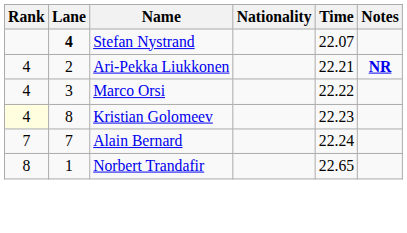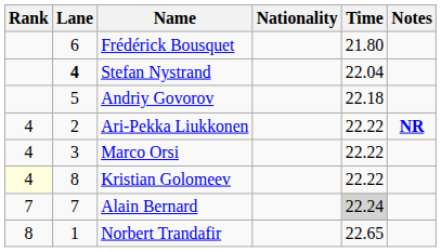 <table class="wikitable sortable" style="text-align:center">
 <tr>
 <th>Rank</th>
 <th>Lane</th>
 <th>Name</th>
 <th>Nationality</th>
 <th>Time</th>
 <th>Notes</th>
 </tr>
 <tr>
 <td></td>
+<td>6</td>
+<td align=left><a href='#'>Frédérick Bousquet</a></td>
+<td align=left></td>
+<td>21.80</td>
+<td></td>
+</tr>
+<tr>
+<td></td>
 <td><strong>4</strong></td>
 <td align=left><a href='#'>Stefan Nystrand</a></td>
 <td align=left></td>
-<td>22.07</td>
+<td>22.04</td>
+<td></td>
+</tr>
+<tr>
+<td></td>
+<td>5</td>
+<td align=left><a href='#'>Andriy Govorov</a></td>
+<td align=left></td>
+<td>22.18</td>
 <td></td>
 </tr>
 <tr>
 <td>4</td>
 <td>2</td>
 <td align=left><a href='#'>Ari-Pekka Liukkonen</a></td>
 <td align=left></td>
-<td>22.21</td>
+<td>22.22</td>
 <td><strong><a href='#'>NR</a></strong></td>
 </tr>
 <tr>
 <td>4</td>
 <td>3</td>
 <td align=left><a href='#'>Marco Orsi</a></td>
 <td align=left></td>
 <td>22.22</td>
 <td></td>
 </tr>
 <tr>
 <td style="background: lightyellow;">4</td>
 <td>8</td>
 <td align=left><a href='#'>Kristian Golomeev</a></td>
 <td align=left></td>
-<td>22.23</td>
+<td>22.22</td>
 <td></td>
 </tr>
 <tr>
 <td>7</td>
 <td>7</td>
 <td align=left><a href='#'>Alain Bernard</a></td>
 <td align=left></td>
-<td>22.24</td>
+<td style="background: lightgrey;">22.24</td>
 <td></td>
 </tr>
 <tr>
 <td>8</td>
 <td>1</td>
 <td align=left><a href='#'>Norbert Trandafir</a></td>
 <td align=left></td>
 <td>22.65</td>
 <td></td>
 </tr>
 </table>
